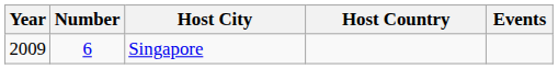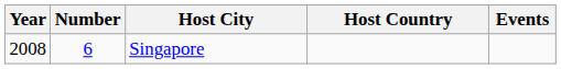 <table class="wikitable" style="font-size:100%">
 <tr>
 <th width=30>Year</th>
 <th width=30>Number</th>
 <th width=150>Host City</th>
 <th width=150>Host Country</th>
 <th width=50>Events</th>
 </tr>
 <tr>
-<td align=center>2009</td>
+<td align=center>2008</td>
 <td align=center><a href='#'>6</a></td>
 <td><a href='#'>Singapore</a></td>
 <td></td>
 <td align=center></td>
 </tr>
 </table>
